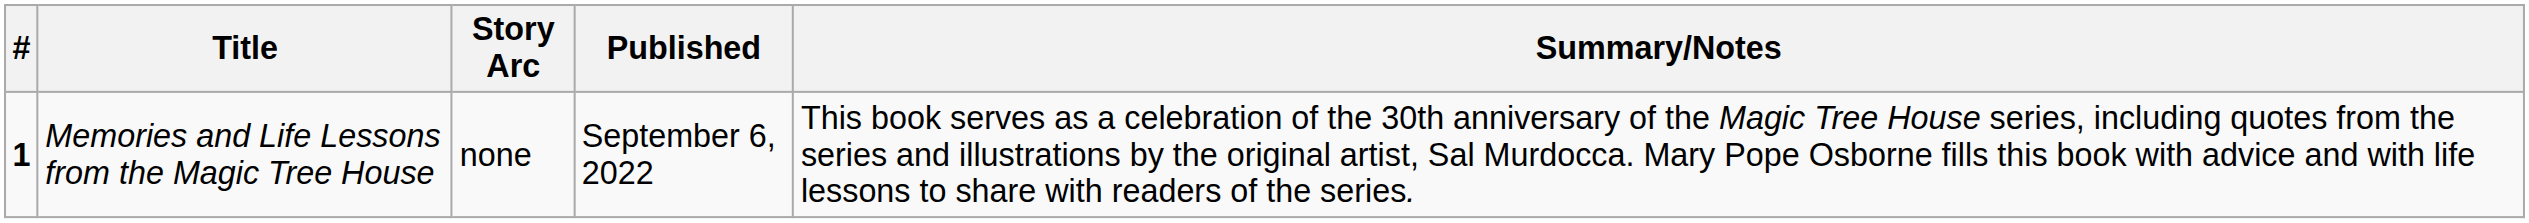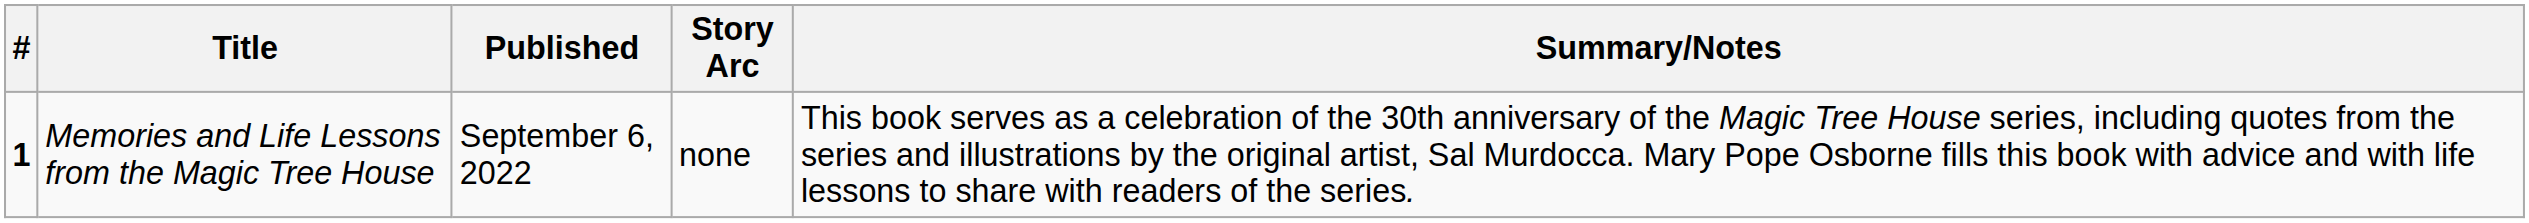 <table class="wikitable">
 <tr>
 <th>#</th>
 <th>Title</th>
+<th>Published</th>
 <th>Story Arc</th>
-<th>Published</th>
 <th>Summary/Notes</th>
 </tr>
 <tr>
 <td><strong>1</strong></td>
 <td><em>Memories and Life Lessons from the Magic Tree House</em></td>
+<td>September 6, 2022</td>
 <td>none</td>
-<td>September 6, 2022</td>
 <td>This book serves as a celebration of the 30th anniversary of the <em>Magic Tree House</em> series, including quotes from the series and illustrations by the original artist, Sal Murdocca. Mary Pope Osborne fills this book with advice and with life lessons to share with readers of the series<em>.</em></td>
 </tr>
 </table>
